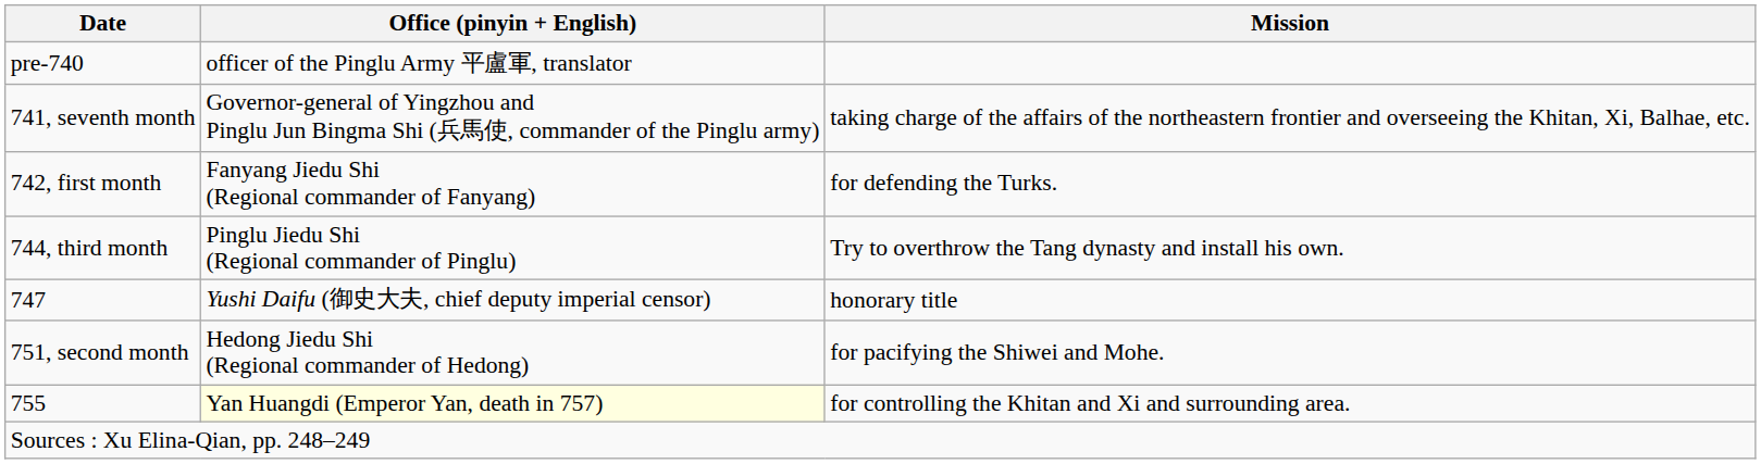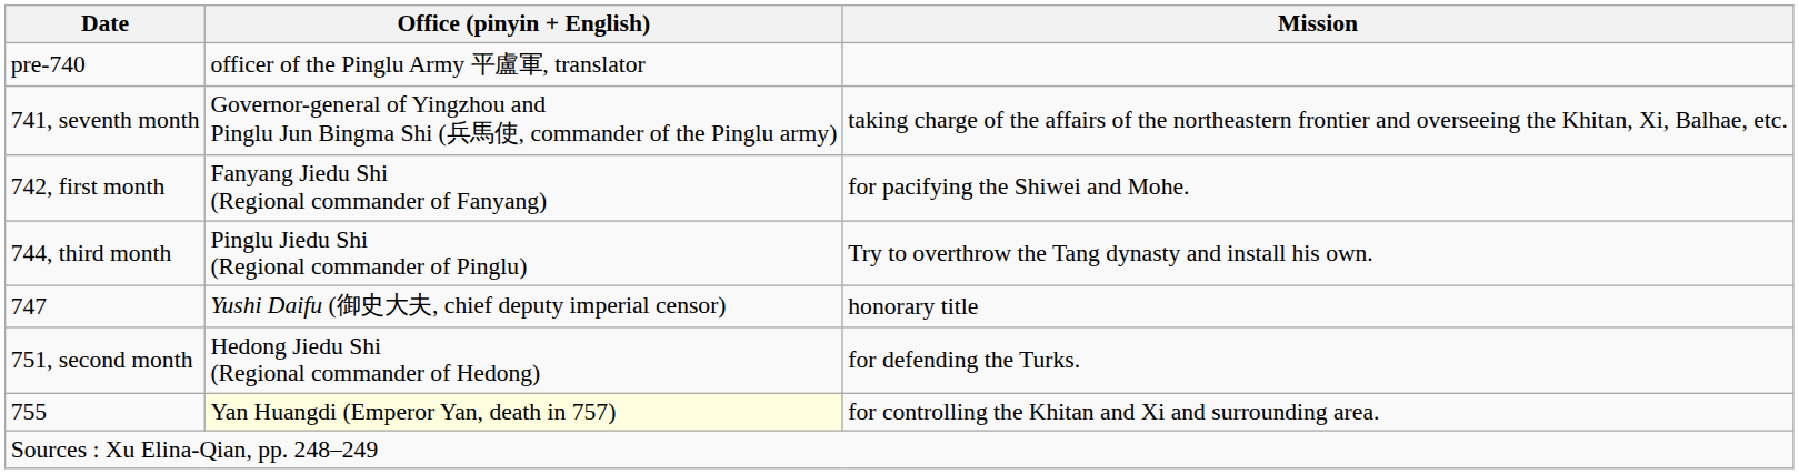 <table class="wikitable">
 <tr>
 <th>Date</th>
 <th>Office (pinyin + English)</th>
 <th>Mission</th>
 </tr>
 <tr>
 <td>pre-740</td>
 <td>officer of the Pinglu Army 平盧軍, translator</td>
 <td></td>
 </tr>
 <tr>
 <td>741, seventh month</td>
 <td>Governor-general of Yingzhou and <br>Pinglu Jun Bingma Shi (兵馬使, commander of the Pinglu army)</td>
 <td>taking charge of the affairs of the northeastern frontier and overseeing the Khitan, Xi, Balhae, etc.</td>
 </tr>
 <tr>
 <td>742, first month</td>
 <td>Fanyang Jiedu Shi<br>(Regional commander of Fanyang)</td>
-<td>for defending the Turks.</td>
+<td>for pacifying the Shiwei and Mohe.</td>
 </tr>
 <tr>
 <td>744, third month</td>
 <td>Pinglu Jiedu Shi<br>(Regional commander of Pinglu)</td>
 <td>Try to overthrow the Tang dynasty and install his own.</td>
 </tr>
 <tr>
 <td>747</td>
 <td><em>Yushi Daifu</em> (御史大夫, chief deputy imperial censor)</td>
 <td>honorary title</td>
 </tr>
 <tr>
 <td>751, second month</td>
 <td>Hedong Jiedu Shi<br>(Regional commander of Hedong)</td>
-<td>for pacifying the Shiwei and Mohe.</td>
+<td>for defending the Turks.</td>
 </tr>
 <tr>
 <td>755</td>
 <td style="background: lightyellow;">Yan Huangdi (Emperor Yan, death in 757)</td>
 <td>for controlling the Khitan and Xi and surrounding area.</td>
 </tr>
 <tr>
 <td colspan="4">Sources : Xu Elina-Qian, pp. 248–249<br></td>
 </tr>
 </table>
